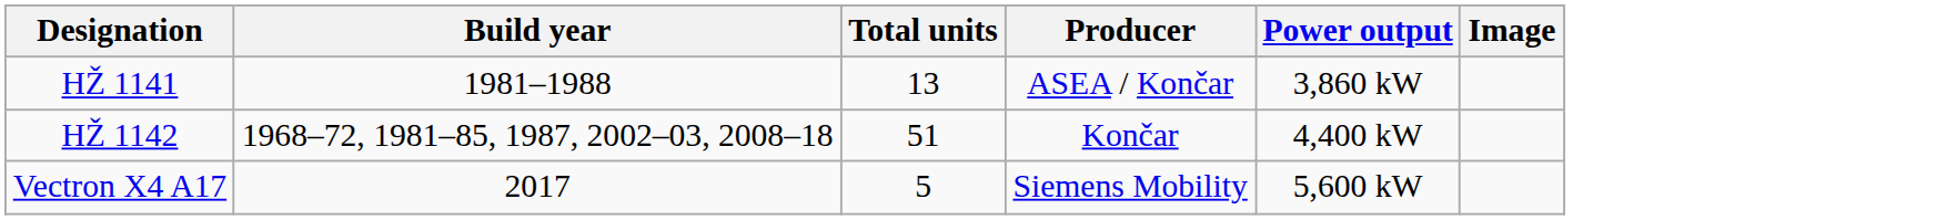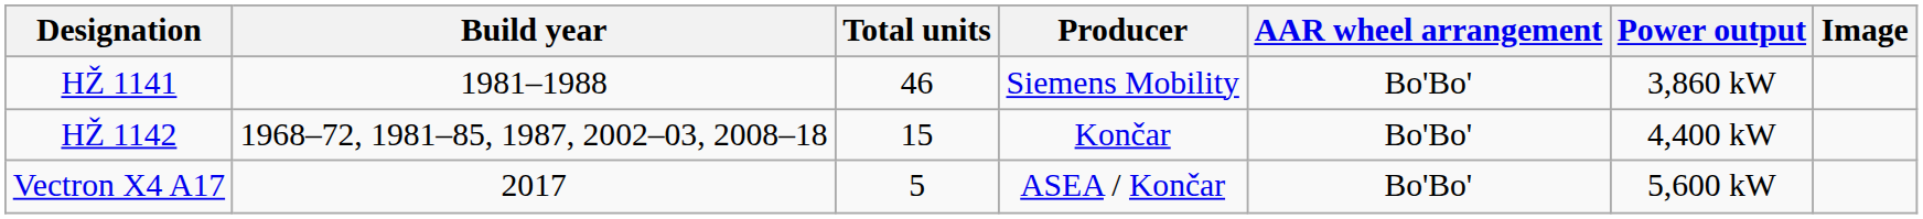 <table class="wikitable sortable" style="text-align:center;">
 <tr>
 <th>Designation</th>
 <th>Build year</th>
 <th>Total units</th>
 <th>Producer</th>
+<th><a href='#'>AAR wheel arrangement</a></th>
 <th><a href='#'>Power output</a></th>
 <th class="unsortable">Image</th>
 </tr>
 <tr>
 <td><a href='#'>HŽ 1141</a></td>
 <td>1981–1988</td>
-<td>13</td>
-<td><a href='#'>ASEA</a> / <a href='#'>Končar</a></td>
+<td>46</td>
+<td><a href='#'>Siemens Mobility</a></td>
+<td>Bo'Bo'</td>
 <td>3,860 kW</td>
 <td></td>
 </tr>
 <tr>
 <td><a href='#'>HŽ 1142</a></td>
 <td>1968–72, 1981–85, 1987, 2002–03, 2008–18</td>
-<td>51</td>
+<td>15</td>
 <td><a href='#'>Končar</a></td>
+<td>Bo'Bo'</td>
 <td>4,400 kW</td>
 <td></td>
 </tr>
 <tr>
 <td><a href='#'>Vectron X4 A17</a></td>
 <td>2017</td>
 <td>5</td>
-<td><a href='#'>Siemens Mobility</a></td>
+<td><a href='#'>ASEA</a> / <a href='#'>Končar</a></td>
+<td>Bo'Bo'</td>
 <td>5,600 kW</td>
 <td></td>
 </tr>
 </table>
